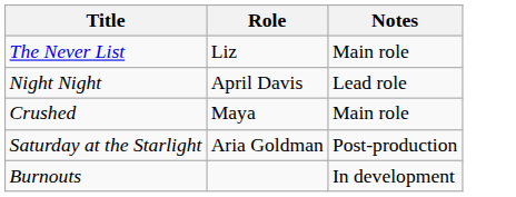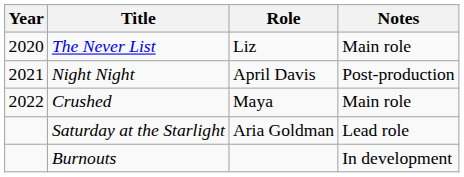 <table class="wikitable">
 <tr>
+<th>Year</th>
 <th>Title</th>
 <th>Role</th>
 <th>Notes</th>
 </tr>
 <tr>
+<td>2020</td>
 <td><em><a href='#'>The Never List</a></em></td>
 <td>Liz</td>
 <td>Main role</td>
 </tr>
 <tr>
+<td>2021</td>
 <td><em>Night Night</em></td>
 <td>April Davis</td>
-<td>Lead role</td>
+<td>Post-production</td>
 </tr>
 <tr>
+<td>2022</td>
 <td><em>Crushed</em></td>
 <td>Maya</td>
 <td>Main role</td>
 </tr>
 <tr>
+<td></td>
 <td><em>Saturday at the Starlight</em></td>
 <td>Aria Goldman</td>
-<td>Post-production</td>
+<td>Lead role</td>
 </tr>
 <tr>
+<td></td>
 <td><em>Burnouts</em></td>
 <td></td>
 <td>In development</td>
 </tr>
 </table>
